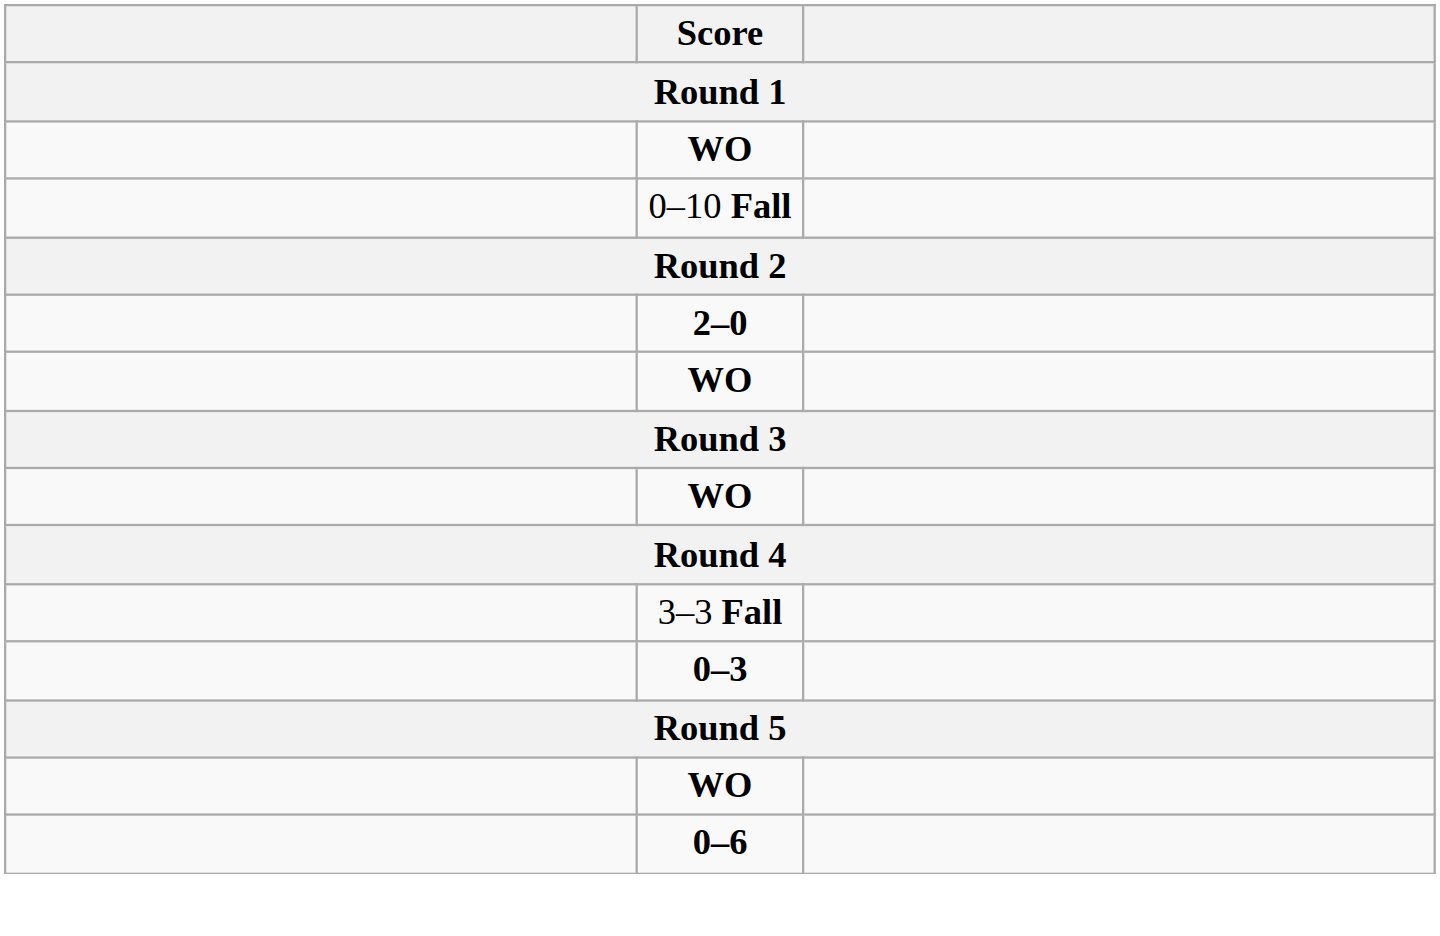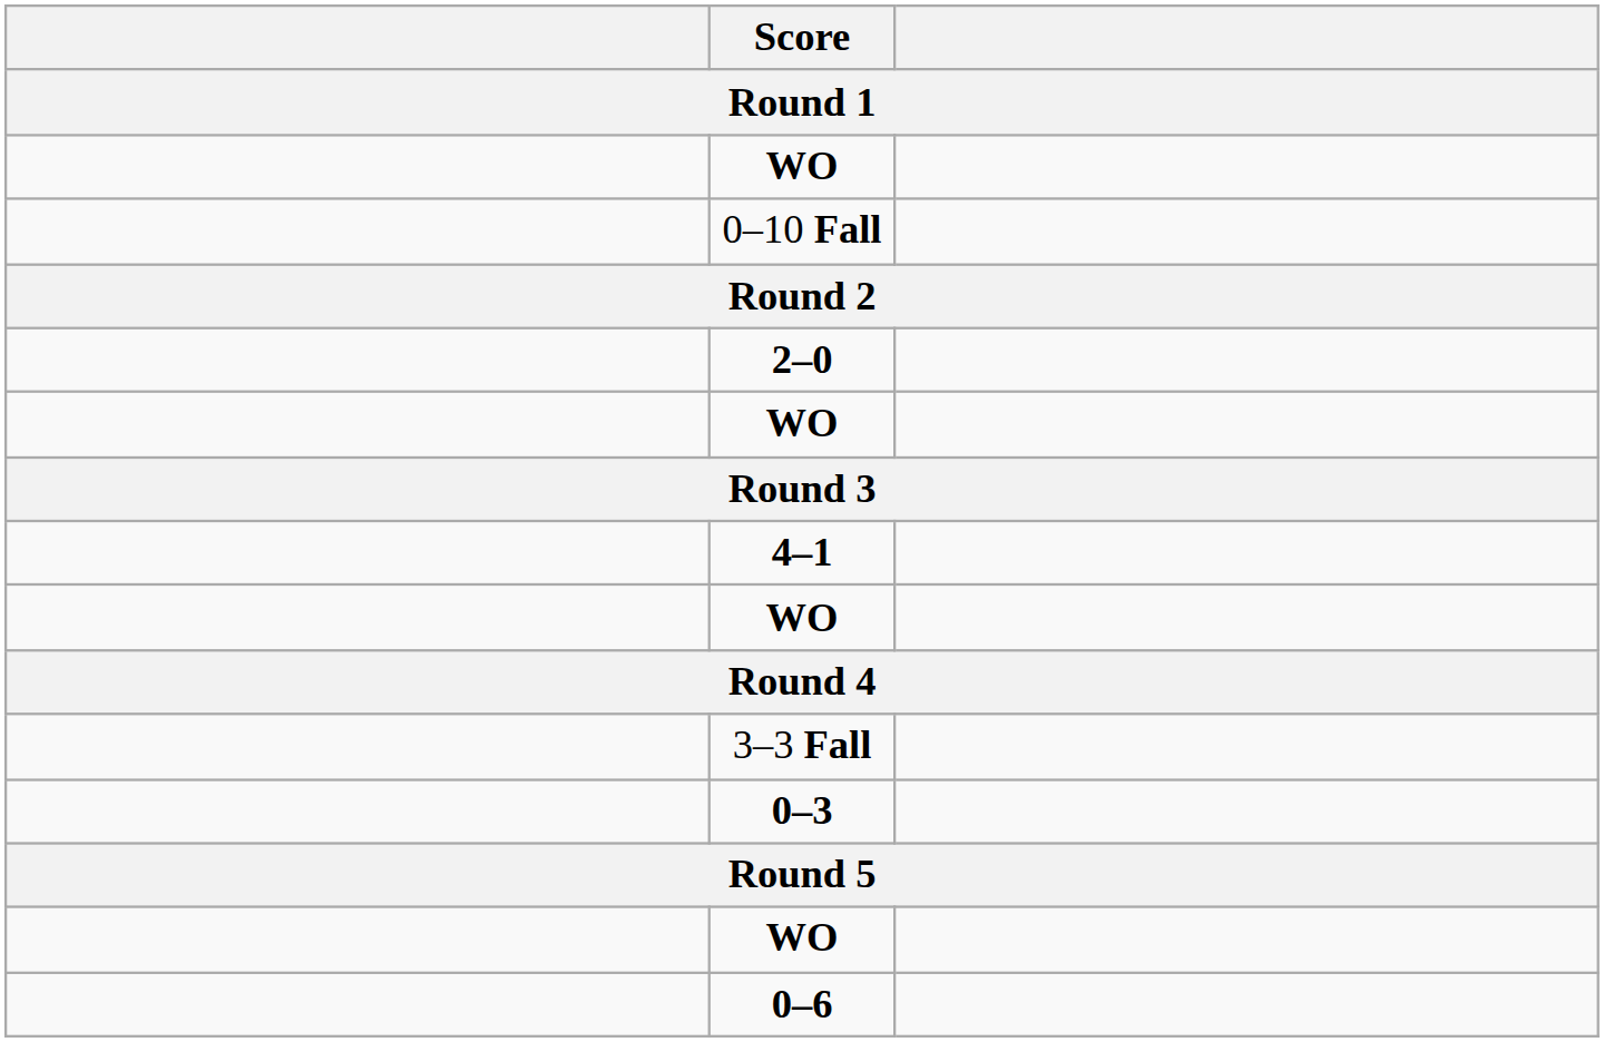 <table class="wikitable" style="text-align: left;">
 <tr>
 <th align="right" width="270"></th>
 <th width="65">Score</th>
 <th align="left" width="270"></th>
 </tr>
 <tr>
 <th colspan="3">Round 1</th>
 </tr>
 <tr>
 <td><strong></strong></td>
 <td align=center><strong>WO</strong></td>
 <td></td>
 </tr>
 <tr>
 <td></td>
 <td align=center>0–10 <strong>Fall</strong></td>
 <td><strong></strong></td>
 </tr>
 <tr>
 <th colspan="3">Round 2</th>
 </tr>
 <tr>
 <td><strong></strong></td>
 <td align=center><strong>2–0</strong></td>
 <td></td>
 </tr>
 <tr>
 <td></td>
 <td align=center><strong>WO</strong></td>
 <td><strong></strong></td>
 </tr>
 <tr>
 <th colspan="3">Round 3</th>
 </tr>
 <tr>
+<td><strong></strong></td>
+<td align=center><strong>4–1</strong></td>
+<td></td>
+</tr>
+<tr>
 <td></td>
 <td align=center><strong>WO</strong></td>
 <td><strong></strong></td>
 </tr>
 <tr>
 <th colspan="3">Round 4</th>
 </tr>
 <tr>
 <td></td>
 <td align=center>3–3 <strong>Fall</strong></td>
 <td><strong></strong></td>
 </tr>
 <tr>
 <td></td>
 <td align=center><strong>0–3</strong></td>
 <td><strong></strong></td>
 </tr>
 <tr>
 <th colspan="3">Round 5</th>
 </tr>
 <tr>
 <td></td>
 <td align=center><strong>WO</strong></td>
 <td><strong></strong></td>
 </tr>
 <tr>
 <td></td>
 <td align=center><strong>0–6</strong></td>
 <td><strong></strong></td>
 </tr>
 </table>
